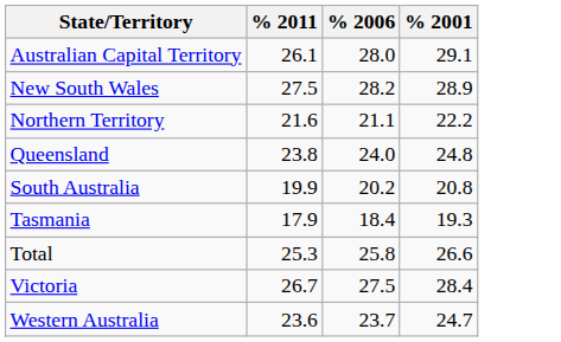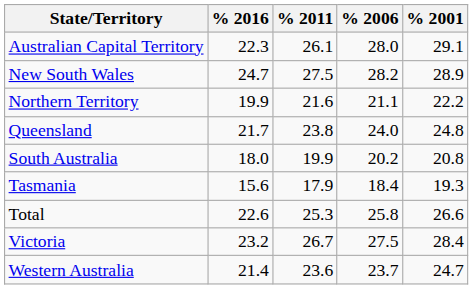 <table class="wikitable sortable">
 <tr>
 <th>State/Territory</th>
+<th>% 2016</th>
 <th>% 2011</th>
 <th>% 2006</th>
 <th>% 2001</th>
 </tr>
 <tr>
 <td><a href='#'>Australian Capital Territory</a></td>
+<td style="text-align:right">22.3</td>
 <td style="text-align:right">26.1</td>
 <td style="text-align:right">28.0</td>
 <td style="text-align:right">29.1</td>
 </tr>
 <tr>
 <td><a href='#'>New South Wales</a></td>
+<td style="text-align:right">24.7</td>
 <td style="text-align:right">27.5</td>
 <td style="text-align:right">28.2</td>
 <td style="text-align:right">28.9</td>
 </tr>
 <tr>
 <td><a href='#'>Northern Territory</a></td>
+<td style="text-align:right">19.9</td>
 <td style="text-align:right">21.6</td>
 <td style="text-align:right">21.1</td>
 <td style="text-align:right">22.2</td>
 </tr>
 <tr>
 <td><a href='#'>Queensland</a></td>
+<td style="text-align:right">21.7</td>
 <td style="text-align:right">23.8</td>
 <td style="text-align:right">24.0</td>
 <td style="text-align:right">24.8</td>
 </tr>
 <tr>
 <td><a href='#'>South Australia</a></td>
+<td style="text-align:right">18.0</td>
 <td style="text-align:right">19.9</td>
 <td style="text-align:right">20.2</td>
 <td style="text-align:right">20.8</td>
 </tr>
 <tr>
 <td><a href='#'>Tasmania</a></td>
+<td style="text-align:right">15.6</td>
 <td style="text-align:right">17.9</td>
 <td style="text-align:right">18.4</td>
 <td style="text-align:right">19.3</td>
 </tr>
 <tr>
 <td>Total</td>
+<td style="text-align:right">22.6</td>
 <td style="text-align:right">25.3</td>
 <td style="text-align:right">25.8</td>
 <td style="text-align:right">26.6</td>
 </tr>
 <tr>
 <td><a href='#'>Victoria</a></td>
+<td style="text-align:right">23.2</td>
 <td style="text-align:right">26.7</td>
 <td style="text-align:right">27.5</td>
 <td style="text-align:right">28.4</td>
 </tr>
 <tr>
 <td><a href='#'>Western Australia</a></td>
+<td style="text-align:right">21.4</td>
 <td style="text-align:right">23.6</td>
 <td style="text-align:right">23.7</td>
 <td style="text-align:right">24.7</td>
 </tr>
 </table>
